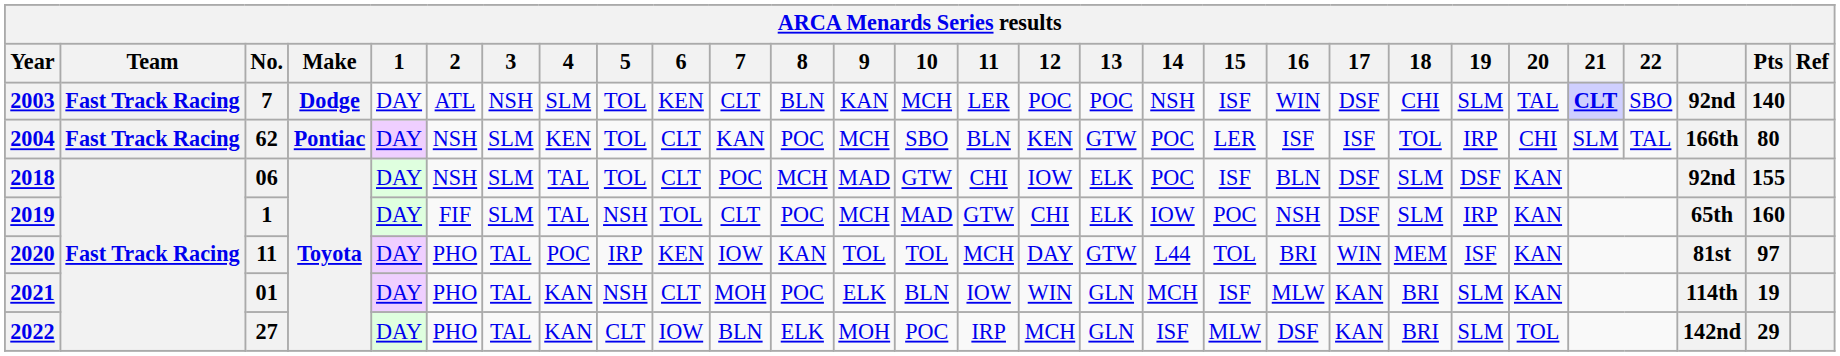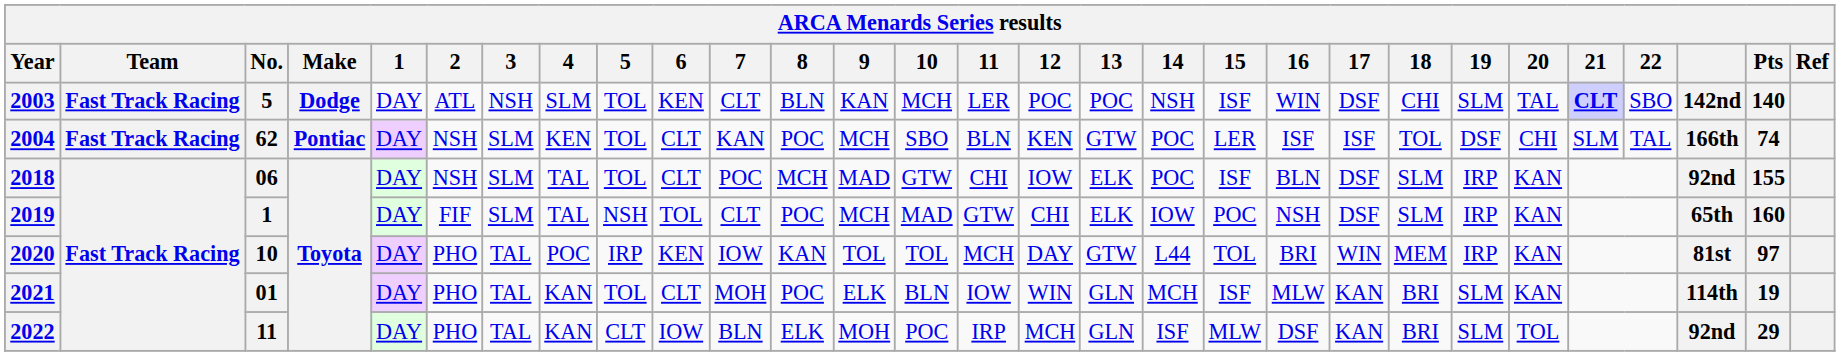 <table class="wikitable" style="text-align:center; font-size:75%">
 <tr>
 <th colspan="30"><a href='#'>ARCA Menards Series</a> results</th>
 </tr>
 <tr>
 <th>Year</th>
 <th>Team</th>
 <th>No.</th>
 <th>Make</th>
 <th>1</th>
 <th>2</th>
 <th>3</th>
 <th>4</th>
 <th>5</th>
 <th>6</th>
 <th>7</th>
 <th>8</th>
 <th>9</th>
 <th>10</th>
 <th>11</th>
 <th>12</th>
 <th>13</th>
 <th>14</th>
 <th>15</th>
 <th>16</th>
 <th>17</th>
 <th>18</th>
 <th>19</th>
 <th>20</th>
 <th>21</th>
 <th>22</th>
 <th></th>
 <th>Pts</th>
 <th>Ref</th>
 </tr>
 <tr>
 <th><a href='#'>2003</a></th>
 <th><a href='#'>Fast Track Racing</a></th>
-<th>7</th>
+<th>5</th>
 <th><a href='#'>Dodge</a></th>
 <td><a href='#'>DAY</a></td>
 <td><a href='#'>ATL</a></td>
 <td><a href='#'>NSH</a></td>
 <td><a href='#'>SLM</a></td>
 <td><a href='#'>TOL</a></td>
 <td><a href='#'>KEN</a></td>
 <td><a href='#'>CLT</a></td>
 <td><a href='#'>BLN</a></td>
 <td><a href='#'>KAN</a></td>
 <td><a href='#'>MCH</a></td>
 <td><a href='#'>LER</a></td>
 <td><a href='#'>POC</a></td>
 <td><a href='#'>POC</a></td>
 <td><a href='#'>NSH</a></td>
 <td><a href='#'>ISF</a></td>
 <td><a href='#'>WIN</a></td>
 <td><a href='#'>DSF</a></td>
 <td><a href='#'>CHI</a></td>
 <td><a href='#'>SLM</a></td>
 <td><a href='#'>TAL</a></td>
 <td style="background:#CFCFFF;"><strong><a href='#'>CLT</a><br></strong></td>
 <td><a href='#'>SBO</a></td>
-<th>92nd</th>
+<th>142nd</th>
 <th>140</th>
 <th></th>
 </tr>
 <tr>
 <th><a href='#'>2004</a></th>
 <th><a href='#'>Fast Track Racing</a></th>
 <th>62</th>
 <th><a href='#'>Pontiac</a></th>
 <td style="background:#EFCFFF;"><a href='#'>DAY</a><br></td>
 <td><a href='#'>NSH</a></td>
 <td><a href='#'>SLM</a></td>
 <td><a href='#'>KEN</a></td>
 <td><a href='#'>TOL</a></td>
 <td><a href='#'>CLT</a></td>
 <td><a href='#'>KAN</a></td>
 <td><a href='#'>POC</a></td>
 <td><a href='#'>MCH</a></td>
 <td><a href='#'>SBO</a></td>
 <td><a href='#'>BLN</a></td>
 <td><a href='#'>KEN</a></td>
 <td><a href='#'>GTW</a></td>
 <td><a href='#'>POC</a></td>
 <td><a href='#'>LER</a></td>
 <td><a href='#'>ISF</a></td>
 <td><a href='#'>ISF</a></td>
 <td><a href='#'>TOL</a></td>
-<td><a href='#'>IRP</a></td>
+<td><a href='#'>DSF</a></td>
 <td><a href='#'>CHI</a></td>
 <td><a href='#'>SLM</a></td>
 <td><a href='#'>TAL</a></td>
 <th>166th</th>
-<th>80</th>
+<th>74</th>
 <th></th>
 </tr>
 <tr>
 <th><a href='#'>2018</a></th>
 <th rowspan=5><a href='#'>Fast Track Racing</a></th>
 <th>06</th>
 <th rowspan=5><a href='#'>Toyota</a></th>
 <td style="background:#DFFFDF;"><a href='#'>DAY</a><br></td>
 <td><a href='#'>NSH</a></td>
 <td><a href='#'>SLM</a></td>
 <td><a href='#'>TAL</a></td>
 <td><a href='#'>TOL</a></td>
 <td><a href='#'>CLT</a></td>
 <td><a href='#'>POC</a></td>
 <td><a href='#'>MCH</a></td>
 <td><a href='#'>MAD</a></td>
 <td><a href='#'>GTW</a></td>
 <td><a href='#'>CHI</a></td>
 <td><a href='#'>IOW</a></td>
 <td><a href='#'>ELK</a></td>
 <td><a href='#'>POC</a></td>
 <td><a href='#'>ISF</a></td>
 <td><a href='#'>BLN</a></td>
 <td><a href='#'>DSF</a></td>
 <td><a href='#'>SLM</a></td>
-<td><a href='#'>DSF</a></td>
+<td><a href='#'>IRP</a></td>
 <td><a href='#'>KAN</a></td>
 <td colspan=2></td>
 <th>92nd</th>
 <th>155</th>
 <th></th>
 </tr>
 <tr>
 <th><a href='#'>2019</a></th>
 <th>1</th>
 <td style="background:#DFFFDF;"><a href='#'>DAY</a><br></td>
 <td><a href='#'>FIF</a></td>
 <td><a href='#'>SLM</a></td>
 <td><a href='#'>TAL</a></td>
 <td><a href='#'>NSH</a></td>
 <td><a href='#'>TOL</a></td>
 <td><a href='#'>CLT</a></td>
 <td><a href='#'>POC</a></td>
 <td><a href='#'>MCH</a></td>
 <td><a href='#'>MAD</a></td>
 <td><a href='#'>GTW</a></td>
 <td><a href='#'>CHI</a></td>
 <td><a href='#'>ELK</a></td>
 <td><a href='#'>IOW</a></td>
 <td><a href='#'>POC</a></td>
 <td><a href='#'>NSH</a></td>
 <td><a href='#'>DSF</a></td>
 <td><a href='#'>SLM</a></td>
 <td><a href='#'>IRP</a></td>
 <td><a href='#'>KAN</a></td>
 <td colspan=2></td>
 <th>65th</th>
 <th>160</th>
 <th></th>
 </tr>
 <tr>
 <th><a href='#'>2020</a></th>
-<th>11</th>
+<th>10</th>
 <td style="background:#EFCFFF;"><a href='#'>DAY</a><br></td>
 <td><a href='#'>PHO</a></td>
 <td><a href='#'>TAL</a></td>
 <td><a href='#'>POC</a></td>
 <td><a href='#'>IRP</a></td>
 <td><a href='#'>KEN</a></td>
 <td><a href='#'>IOW</a></td>
 <td><a href='#'>KAN</a></td>
 <td><a href='#'>TOL</a></td>
 <td><a href='#'>TOL</a></td>
 <td><a href='#'>MCH</a></td>
 <td><a href='#'>DAY</a></td>
 <td><a href='#'>GTW</a></td>
 <td><a href='#'>L44</a></td>
 <td><a href='#'>TOL</a></td>
 <td><a href='#'>BRI</a></td>
 <td><a href='#'>WIN</a></td>
 <td><a href='#'>MEM</a></td>
-<td><a href='#'>ISF</a></td>
+<td><a href='#'>IRP</a></td>
 <td><a href='#'>KAN</a></td>
 <td colspan=2></td>
 <th>81st</th>
 <th>97</th>
 <th></th>
 </tr>
 <tr>
 <th><a href='#'>2021</a></th>
 <th>01</th>
 <td style="background:#EFCFFF;"><a href='#'>DAY</a><br></td>
 <td><a href='#'>PHO</a></td>
 <td><a href='#'>TAL</a></td>
 <td><a href='#'>KAN</a></td>
-<td><a href='#'>NSH</a></td>
+<td><a href='#'>TOL</a></td>
 <td><a href='#'>CLT</a></td>
 <td><a href='#'>MOH</a></td>
 <td><a href='#'>POC</a></td>
 <td><a href='#'>ELK</a></td>
 <td><a href='#'>BLN</a></td>
 <td><a href='#'>IOW</a></td>
 <td><a href='#'>WIN</a></td>
 <td><a href='#'>GLN</a></td>
 <td><a href='#'>MCH</a></td>
 <td><a href='#'>ISF</a></td>
 <td><a href='#'>MLW</a></td>
 <td><a href='#'>KAN</a></td>
 <td><a href='#'>BRI</a></td>
 <td><a href='#'>SLM</a></td>
 <td><a href='#'>KAN</a></td>
 <td colspan=2></td>
 <th>114th</th>
 <th>19</th>
 <th></th>
 </tr>
 <tr>
 <th><a href='#'>2022</a></th>
-<th>27</th>
+<th>11</th>
 <td style="background:#DFFFDF;"><a href='#'>DAY</a><br></td>
 <td><a href='#'>PHO</a></td>
 <td><a href='#'>TAL</a></td>
 <td><a href='#'>KAN</a></td>
 <td><a href='#'>CLT</a></td>
 <td><a href='#'>IOW</a></td>
 <td><a href='#'>BLN</a></td>
 <td><a href='#'>ELK</a></td>
 <td><a href='#'>MOH</a></td>
 <td><a href='#'>POC</a></td>
 <td><a href='#'>IRP</a></td>
 <td><a href='#'>MCH</a></td>
 <td><a href='#'>GLN</a></td>
 <td><a href='#'>ISF</a></td>
 <td><a href='#'>MLW</a></td>
 <td><a href='#'>DSF</a></td>
 <td><a href='#'>KAN</a></td>
 <td><a href='#'>BRI</a></td>
 <td><a href='#'>SLM</a></td>
 <td><a href='#'>TOL</a></td>
 <td colspan=2></td>
-<th>142nd</th>
+<th>92nd</th>
 <th>29</th>
 <th></th>
 </tr>
 </table>
